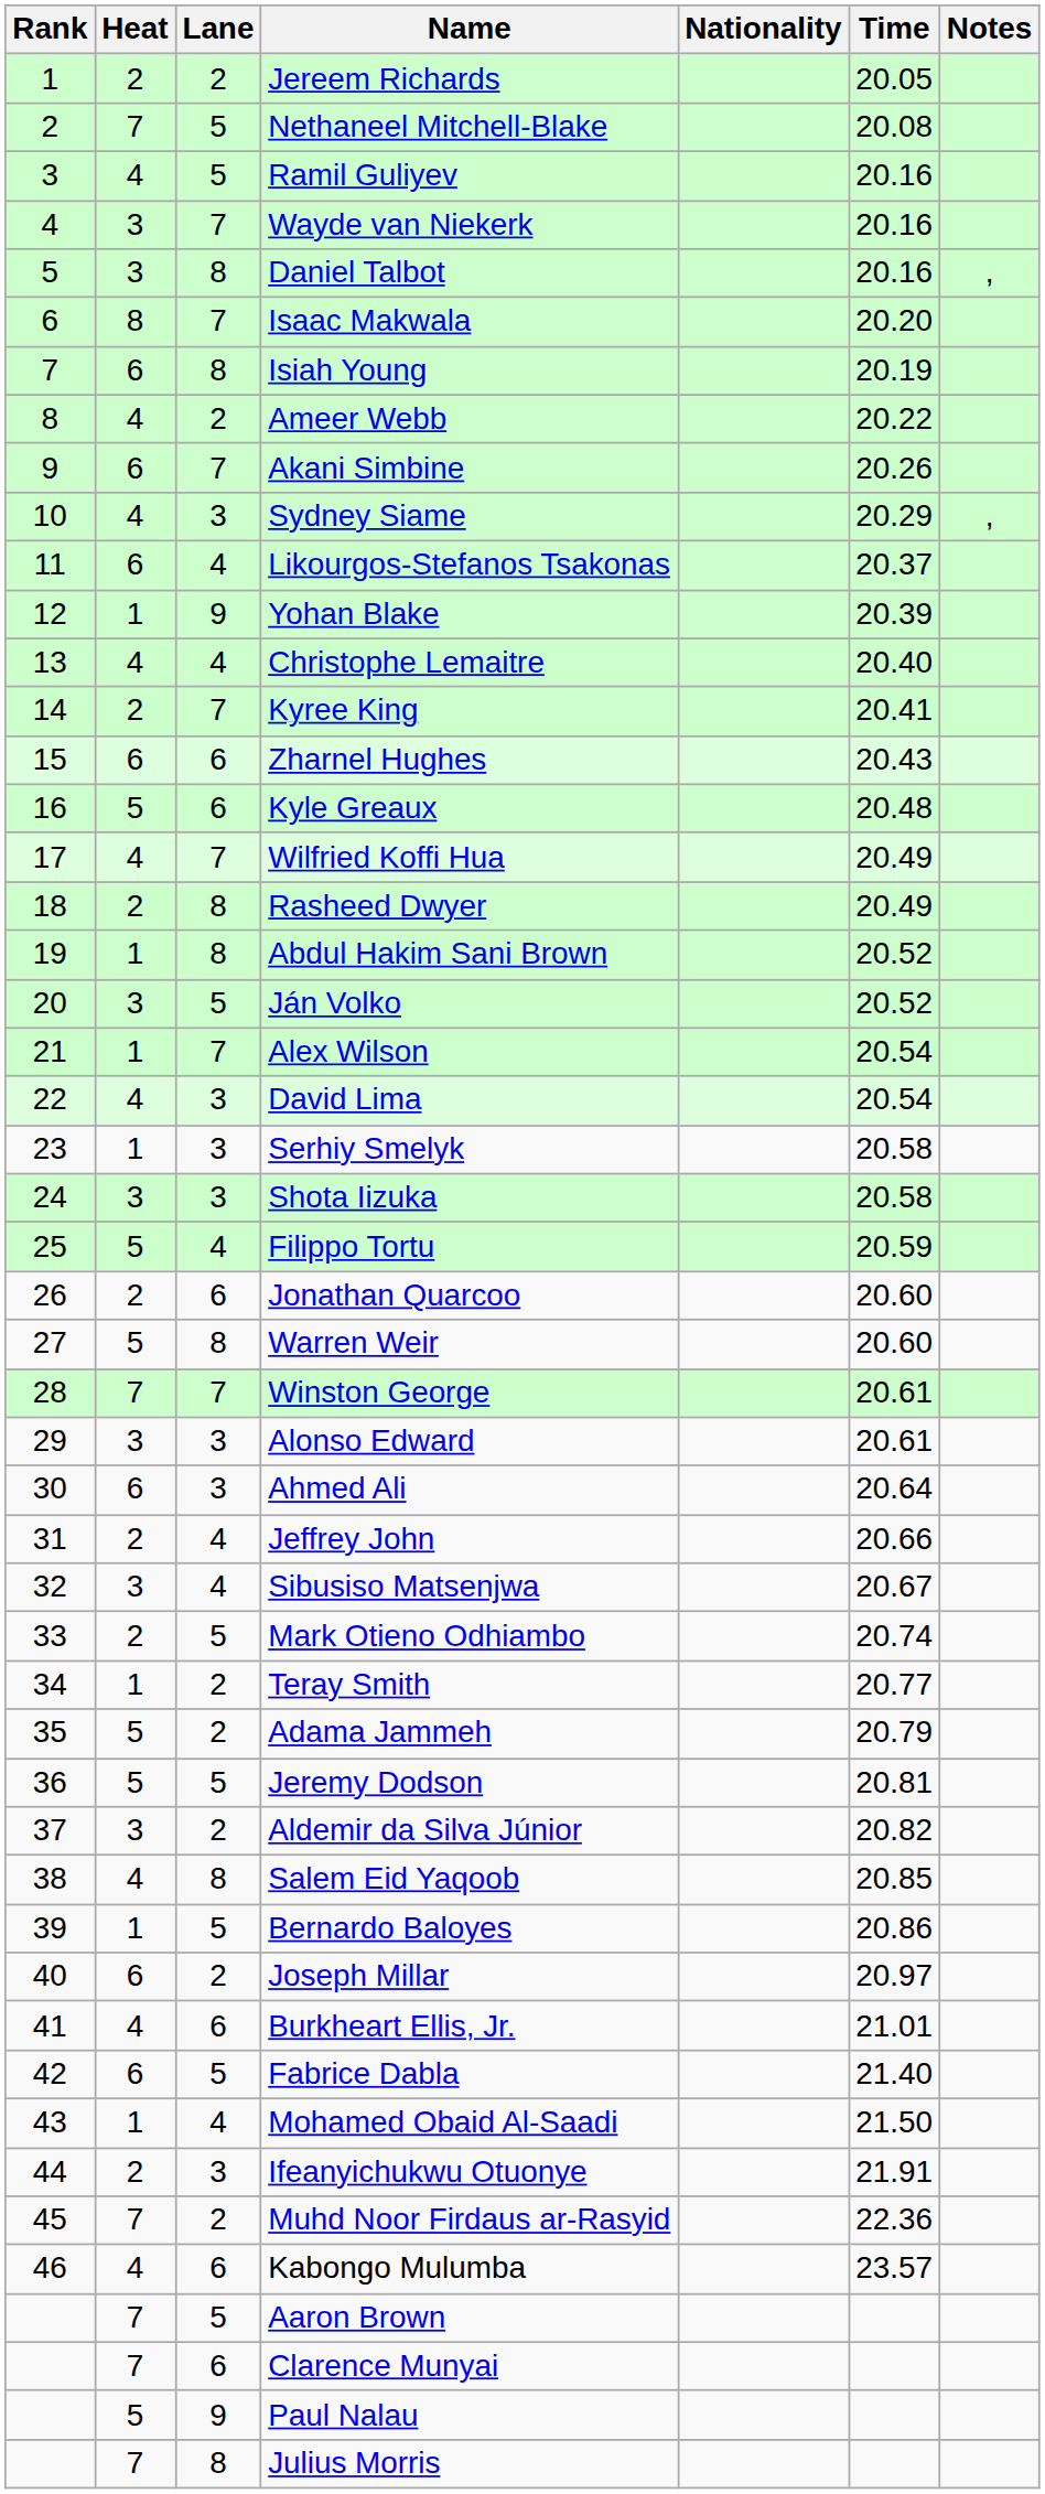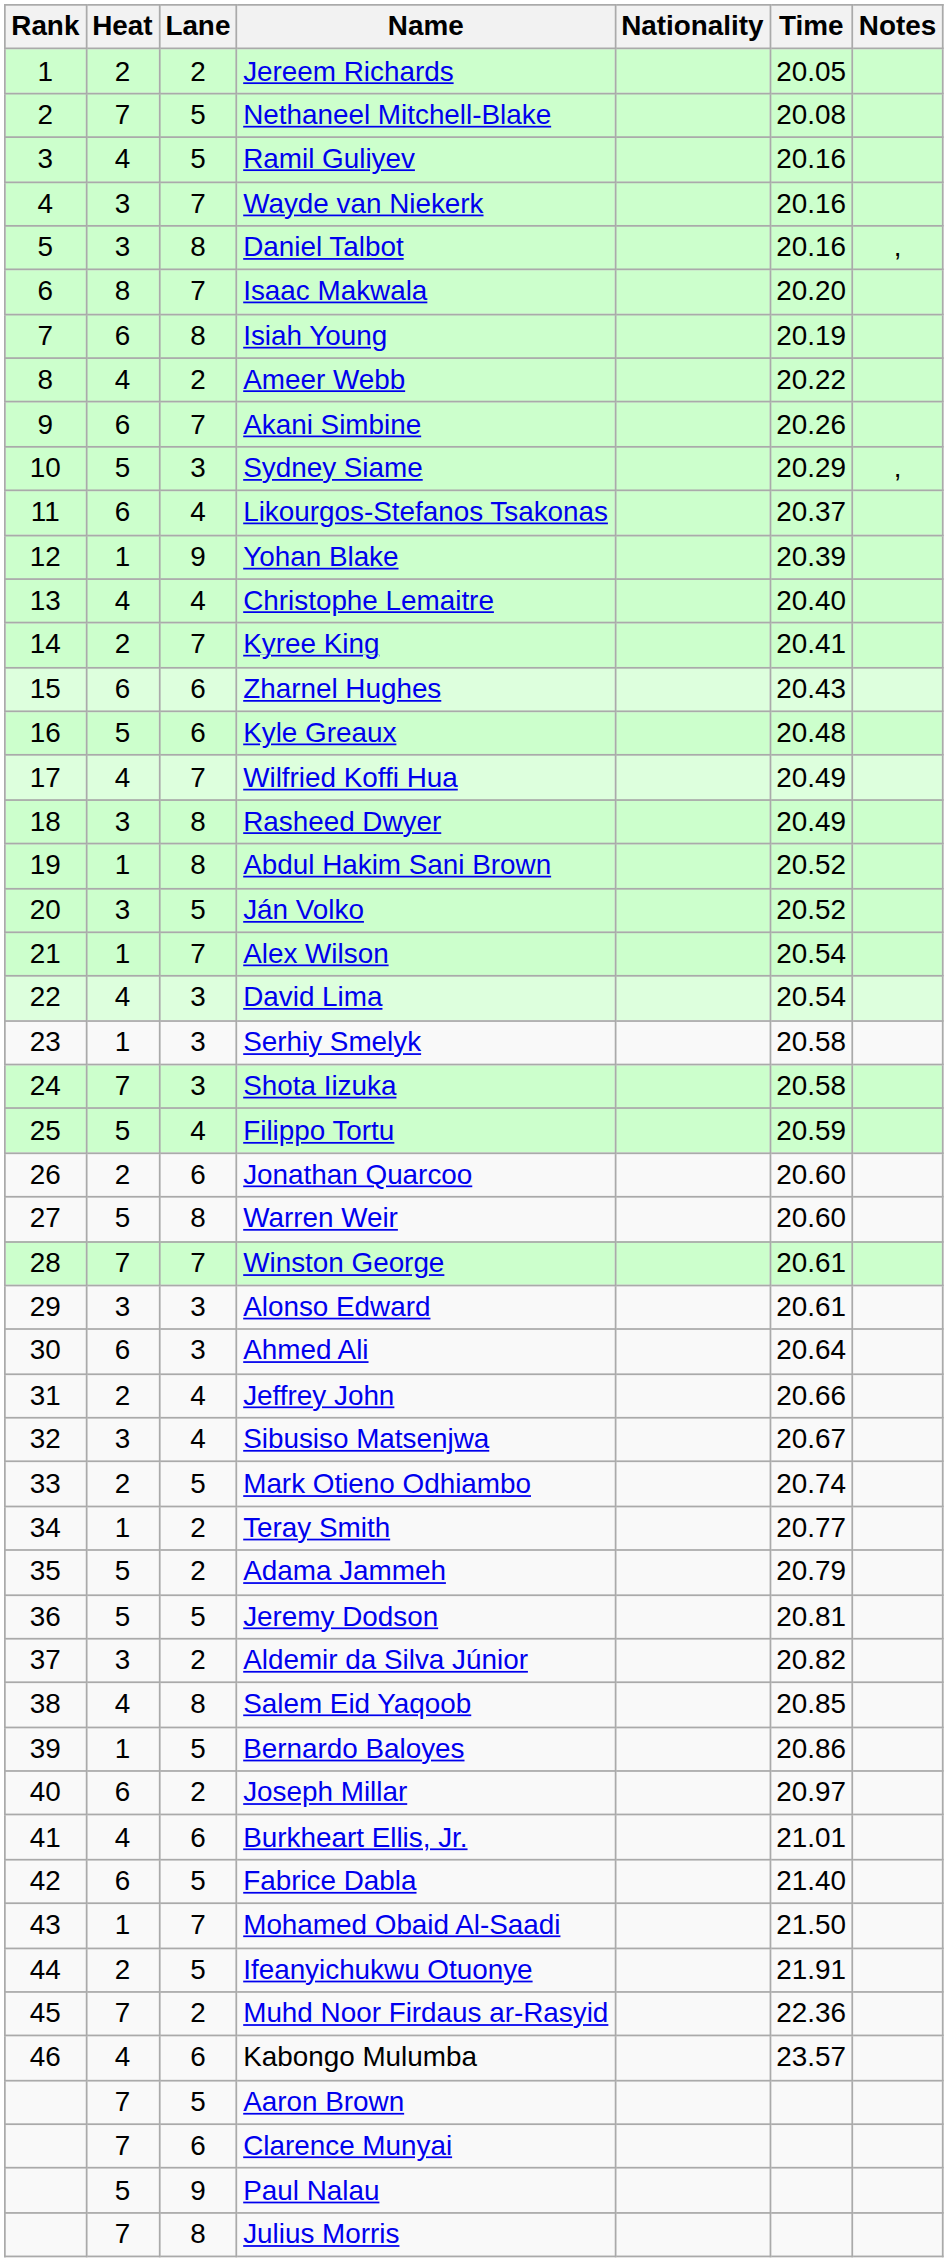 <table class="wikitable sortable" style="text-align:center">
 <tr>
 <th>Rank</th>
 <th>Heat</th>
 <th>Lane</th>
 <th>Name</th>
 <th>Nationality</th>
 <th>Time</th>
 <th>Notes</th>
 </tr>
 <tr bgcolor=ccffcc>
 <td>1</td>
 <td>2</td>
 <td>2</td>
 <td align=left><a href='#'>Jereem Richards</a></td>
 <td align=left></td>
 <td>20.05</td>
 <td></td>
 </tr>
 <tr bgcolor=ccffcc>
 <td>2</td>
 <td>7</td>
 <td>5</td>
 <td align=left><a href='#'>Nethaneel Mitchell-Blake</a></td>
 <td align=left></td>
 <td>20.08</td>
 <td></td>
 </tr>
 <tr bgcolor=ccffcc>
 <td>3</td>
 <td>4</td>
 <td>5</td>
 <td align=left><a href='#'>Ramil Guliyev</a></td>
 <td align=left></td>
 <td>20.16</td>
 <td></td>
 </tr>
 <tr bgcolor=ccffcc>
 <td>4</td>
 <td>3</td>
 <td>7</td>
 <td align=left><a href='#'>Wayde van Niekerk</a></td>
 <td align=left></td>
 <td>20.16</td>
 <td></td>
 </tr>
 <tr bgcolor=ccffcc>
 <td>5</td>
 <td>3</td>
 <td>8</td>
 <td align=left><a href='#'>Daniel Talbot</a></td>
 <td align=left></td>
 <td>20.16</td>
 <td>, </td>
 </tr>
 <tr bgcolor=ccffcc>
 <td>6</td>
 <td>8</td>
 <td>7</td>
 <td align=left><a href='#'>Isaac Makwala</a></td>
 <td align=left></td>
 <td>20.20</td>
 <td></td>
 </tr>
 <tr bgcolor=ccffcc>
 <td>7</td>
 <td>6</td>
 <td>8</td>
 <td align=left><a href='#'>Isiah Young</a></td>
 <td align=left></td>
 <td>20.19</td>
 <td></td>
 </tr>
 <tr bgcolor=ccffcc>
 <td>8</td>
 <td>4</td>
 <td>2</td>
 <td align=left><a href='#'>Ameer Webb</a></td>
 <td align=left></td>
 <td>20.22</td>
 <td></td>
 </tr>
 <tr bgcolor=ccffcc>
 <td>9</td>
 <td>6</td>
 <td>7</td>
 <td align=left><a href='#'>Akani Simbine</a></td>
 <td align=left></td>
 <td>20.26</td>
 <td></td>
 </tr>
 <tr bgcolor=ccffcc>
 <td>10</td>
-<td>4</td>
+<td>5</td>
 <td>3</td>
 <td align=left><a href='#'>Sydney Siame</a></td>
 <td align=left></td>
 <td>20.29</td>
 <td>, <strong></strong></td>
 </tr>
 <tr bgcolor=ccffcc>
 <td>11</td>
 <td>6</td>
 <td>4</td>
 <td align=left><a href='#'>Likourgos-Stefanos Tsakonas</a></td>
 <td align=left></td>
 <td>20.37</td>
 <td></td>
 </tr>
 <tr bgcolor=ccffcc>
 <td>12</td>
 <td>1</td>
 <td>9</td>
 <td align=left><a href='#'>Yohan Blake</a></td>
 <td align=left></td>
 <td>20.39</td>
 <td></td>
 </tr>
 <tr bgcolor=ccffcc>
 <td>13</td>
 <td>4</td>
 <td>4</td>
 <td align=left><a href='#'>Christophe Lemaitre</a></td>
 <td align=left></td>
 <td>20.40</td>
 <td></td>
 </tr>
 <tr bgcolor=ccffcc>
 <td>14</td>
 <td>2</td>
 <td>7</td>
 <td align=left><a href='#'>Kyree King</a></td>
 <td align=left></td>
 <td>20.41</td>
 <td></td>
 </tr>
 <tr bgcolor=ddffdd>
 <td>15</td>
 <td>6</td>
 <td>6</td>
 <td align=left><a href='#'>Zharnel Hughes</a></td>
 <td align=left></td>
 <td>20.43</td>
 <td></td>
 </tr>
 <tr bgcolor=ccffcc>
 <td>16</td>
 <td>5</td>
 <td>6</td>
 <td align=left><a href='#'>Kyle Greaux</a></td>
 <td align=left></td>
 <td>20.48</td>
 <td></td>
 </tr>
 <tr bgcolor=ddffdd>
 <td>17</td>
 <td>4</td>
 <td>7</td>
 <td align=left><a href='#'>Wilfried Koffi Hua</a></td>
 <td align=left></td>
 <td>20.49</td>
 <td></td>
 </tr>
 <tr bgcolor=ccffcc>
 <td>18</td>
-<td>2</td>
+<td>3</td>
 <td>8</td>
 <td align=left><a href='#'>Rasheed Dwyer</a></td>
 <td align=left></td>
 <td>20.49</td>
 <td></td>
 </tr>
 <tr bgcolor=ccffcc>
 <td>19</td>
 <td>1</td>
 <td>8</td>
 <td align=left><a href='#'>Abdul Hakim Sani Brown</a></td>
 <td align=left></td>
 <td>20.52</td>
 <td></td>
 </tr>
 <tr bgcolor=ccffcc>
 <td>20</td>
 <td>3</td>
 <td>5</td>
 <td align=left><a href='#'>Ján Volko</a></td>
 <td align=left></td>
 <td>20.52</td>
 <td></td>
 </tr>
 <tr bgcolor=ccffcc>
 <td>21</td>
 <td>1</td>
 <td>7</td>
 <td align=left><a href='#'>Alex Wilson</a></td>
 <td align=left></td>
 <td>20.54</td>
 <td></td>
 </tr>
 <tr bgcolor=ddffdd>
 <td>22</td>
 <td>4</td>
 <td>3</td>
 <td align=left><a href='#'>David Lima</a></td>
 <td align=left></td>
 <td>20.54</td>
 <td></td>
 </tr>
 <tr>
 <td>23</td>
 <td>1</td>
 <td>3</td>
 <td align=left><a href='#'>Serhiy Smelyk</a></td>
 <td align=left></td>
 <td>20.58</td>
 <td></td>
 </tr>
 <tr bgcolor=ccffcc>
 <td>24</td>
-<td>3</td>
+<td>7</td>
 <td>3</td>
 <td align=left><a href='#'>Shota Iizuka</a></td>
 <td align=left></td>
 <td>20.58</td>
 <td></td>
 </tr>
 <tr bgcolor=ccffcc>
 <td>25</td>
 <td>5</td>
 <td>4</td>
 <td align=left><a href='#'>Filippo Tortu</a></td>
 <td align=left></td>
 <td>20.59</td>
 <td></td>
 </tr>
 <tr>
 <td>26</td>
 <td>2</td>
 <td>6</td>
 <td align=left><a href='#'>Jonathan Quarcoo</a></td>
 <td align=left></td>
 <td>20.60</td>
 <td></td>
 </tr>
 <tr>
 <td>27</td>
 <td>5</td>
 <td>8</td>
 <td align=left><a href='#'>Warren Weir</a></td>
 <td align=left></td>
 <td>20.60</td>
 <td></td>
 </tr>
 <tr bgcolor=ccffcc>
 <td>28</td>
 <td>7</td>
 <td>7</td>
 <td align=left><a href='#'>Winston George</a></td>
 <td align=left></td>
 <td>20.61</td>
 <td></td>
 </tr>
 <tr>
 <td>29</td>
 <td>3</td>
 <td>3</td>
 <td align=left><a href='#'>Alonso Edward</a></td>
 <td align=left></td>
 <td>20.61</td>
 <td></td>
 </tr>
 <tr>
 <td>30</td>
 <td>6</td>
 <td>3</td>
 <td align=left><a href='#'>Ahmed Ali</a></td>
 <td align=left></td>
 <td>20.64</td>
 <td></td>
 </tr>
 <tr>
 <td>31</td>
 <td>2</td>
 <td>4</td>
 <td align=left><a href='#'>Jeffrey John</a></td>
 <td align=left></td>
 <td>20.66</td>
 <td></td>
 </tr>
 <tr>
 <td>32</td>
 <td>3</td>
 <td>4</td>
 <td align=left><a href='#'>Sibusiso Matsenjwa</a></td>
 <td align=left></td>
 <td>20.67</td>
 <td></td>
 </tr>
 <tr>
 <td>33</td>
 <td>2</td>
 <td>5</td>
 <td align=left><a href='#'>Mark Otieno Odhiambo</a></td>
 <td align=left></td>
 <td>20.74</td>
 <td></td>
 </tr>
 <tr>
 <td>34</td>
 <td>1</td>
 <td>2</td>
 <td align=left><a href='#'>Teray Smith</a></td>
 <td align=left></td>
 <td>20.77</td>
 <td></td>
 </tr>
 <tr>
 <td>35</td>
 <td>5</td>
 <td>2</td>
 <td align=left><a href='#'>Adama Jammeh</a></td>
 <td align=left></td>
 <td>20.79</td>
 <td></td>
 </tr>
 <tr>
 <td>36</td>
 <td>5</td>
 <td>5</td>
 <td align=left><a href='#'>Jeremy Dodson</a></td>
 <td align=left></td>
 <td>20.81</td>
 <td></td>
 </tr>
 <tr>
 <td>37</td>
 <td>3</td>
 <td>2</td>
 <td align=left><a href='#'>Aldemir da Silva Júnior</a></td>
 <td align=left></td>
 <td>20.82</td>
 <td></td>
 </tr>
 <tr>
 <td>38</td>
 <td>4</td>
 <td>8</td>
 <td align=left><a href='#'>Salem Eid Yaqoob</a></td>
 <td align=left></td>
 <td>20.85</td>
 <td></td>
 </tr>
 <tr>
 <td>39</td>
 <td>1</td>
 <td>5</td>
 <td align=left><a href='#'>Bernardo Baloyes</a></td>
 <td align=left></td>
 <td>20.86</td>
 <td></td>
 </tr>
 <tr>
 <td>40</td>
 <td>6</td>
 <td>2</td>
 <td align=left><a href='#'>Joseph Millar</a></td>
 <td align=left></td>
 <td>20.97</td>
 <td></td>
 </tr>
 <tr>
 <td>41</td>
 <td>4</td>
 <td>6</td>
 <td align=left><a href='#'>Burkheart Ellis, Jr.</a></td>
 <td align=left></td>
 <td>21.01</td>
 <td></td>
 </tr>
 <tr>
 <td>42</td>
 <td>6</td>
 <td>5</td>
 <td align=left><a href='#'>Fabrice Dabla</a></td>
 <td align=left></td>
 <td>21.40</td>
 <td></td>
 </tr>
 <tr>
 <td>43</td>
 <td>1</td>
-<td>4</td>
+<td>7</td>
 <td align=left><a href='#'>Mohamed Obaid Al-Saadi</a></td>
 <td align=left></td>
 <td>21.50</td>
 <td></td>
 </tr>
 <tr>
 <td>44</td>
 <td>2</td>
-<td>3</td>
+<td>5</td>
 <td align=left><a href='#'>Ifeanyichukwu Otuonye</a></td>
 <td align=left></td>
 <td>21.91</td>
 <td></td>
 </tr>
 <tr>
 <td>45</td>
 <td>7</td>
 <td>2</td>
 <td align=left><a href='#'>Muhd Noor Firdaus ar-Rasyid</a></td>
 <td align=left></td>
 <td>22.36</td>
 <td></td>
 </tr>
 <tr>
 <td>46</td>
 <td>4</td>
 <td>6</td>
 <td align=left>Kabongo Mulumba</td>
 <td align=left></td>
 <td>23.57</td>
 <td></td>
 </tr>
 <tr>
 <td></td>
 <td>7</td>
 <td>5</td>
 <td align=left><a href='#'>Aaron Brown</a></td>
 <td align=left></td>
 <td></td>
 <td></td>
 </tr>
 <tr>
 <td></td>
 <td>7</td>
 <td>6</td>
 <td align=left><a href='#'>Clarence Munyai</a></td>
 <td align=left></td>
 <td></td>
 <td></td>
 </tr>
 <tr>
 <td></td>
 <td>5</td>
 <td>9</td>
 <td align=left><a href='#'>Paul Nalau</a></td>
 <td align=left></td>
 <td></td>
 <td></td>
 </tr>
 <tr>
 <td></td>
 <td>7</td>
 <td>8</td>
 <td align=left><a href='#'>Julius Morris</a></td>
 <td align=left></td>
 <td></td>
 <td></td>
 </tr>
 </table>
